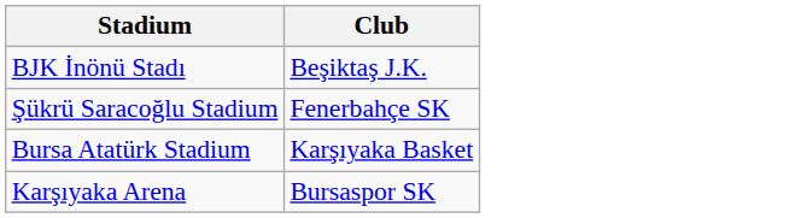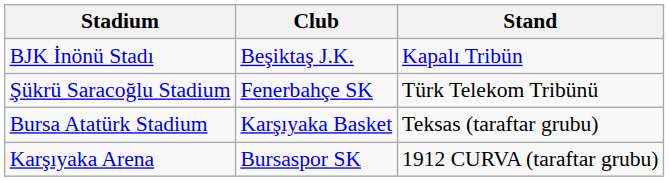 <table class="wikitable">
 <tr>
 <th>Stadium</th>
 <th>Club</th>
+<th>Stand</th>
 </tr>
 <tr>
 <td style="text-align:left;"><a href='#'>BJK İnönü Stadı</a></td>
 <td><a href='#'>Beşiktaş J.K.</a></td>
+<td><a href='#'>Kapalı Tribün</a></td>
 </tr>
 <tr>
 <td style="text-align:left;"><a href='#'>Şükrü Saracoğlu Stadium</a></td>
 <td><a href='#'>Fenerbahçe SK</a></td>
+<td>Türk Telekom Tribünü</td>
 </tr>
 <tr>
 <td style="text-align:left;"><a href='#'>Bursa Atatürk Stadium</a></td>
 <td><a href='#'>Karşıyaka Basket</a></td>
+<td>Teksas (taraftar grubu)</td>
 </tr>
 <tr>
 <td style="text-align:left;"><a href='#'>Karşıyaka Arena</a></td>
 <td><a href='#'>Bursaspor SK</a></td>
+<td>1912 CURVA (taraftar grubu)</td>
 </tr>
 </table>
